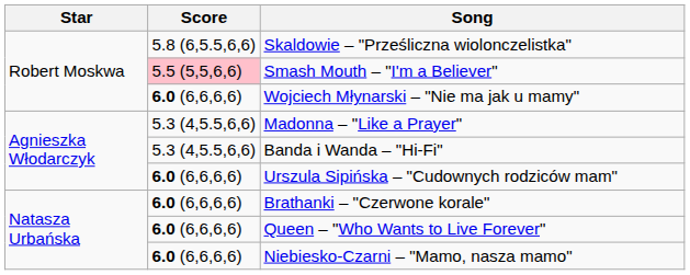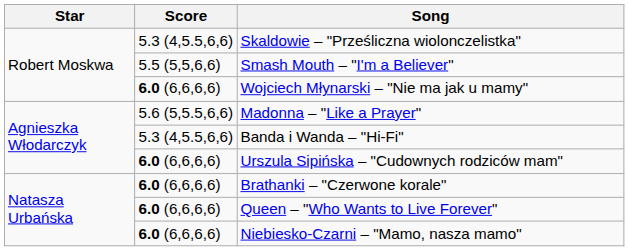 <table class="wikitable">
 <tr>
 <th style="width:130px;">Star</th>
 <th style="width:100px;">Score</th>
 <th style="width:400px;">Song</th>
 </tr>
 <tr>
 <td rowspan="3">Robert Moskwa</td>
-<td>5.8 (6,5.5,6,6)</td>
+<td>5.3 (4,5.5,6,6)</td>
 <td><a href='#'>Skaldowie</a> – "Prześliczna wiolonczelistka"</td>
 </tr>
 <tr>
-<td style="background: pink;">5.5 (5,5,6,6)</td>
+<td>5.5 (5,5,6,6)</td>
 <td><a href='#'>Smash Mouth</a> – "<a href='#'>I'm a Believer</a>"</td>
 </tr>
 <tr>
 <td><strong>6.0</strong> (6,6,6,6)</td>
 <td><a href='#'>Wojciech Młynarski</a> – "Nie ma jak u mamy"</td>
 </tr>
 <tr>
 <td rowspan="3"><a href='#'>Agnieszka Włodarczyk</a></td>
-<td>5.3 (4,5.5,6,6)</td>
+<td>5.6 (5,5.5,6,6)</td>
 <td><a href='#'>Madonna</a> – "<a href='#'>Like a Prayer</a>"</td>
 </tr>
 <tr>
 <td>5.3 (4,5.5,6,6)</td>
 <td>Banda i Wanda – "Hi-Fi"</td>
 </tr>
 <tr>
 <td><strong>6.0</strong> (6,6,6,6)</td>
 <td><a href='#'>Urszula Sipińska</a> – "Cudownych rodziców mam"</td>
 </tr>
 <tr>
 <td rowspan="3"><a href='#'>Natasza Urbańska</a></td>
 <td><strong>6.0</strong> (6,6,6,6)</td>
 <td><a href='#'>Brathanki</a> – "Czerwone korale"</td>
 </tr>
 <tr>
 <td><strong>6.0</strong> (6,6,6,6)</td>
 <td><a href='#'>Queen</a> – "<a href='#'>Who Wants to Live Forever</a>"</td>
 </tr>
 <tr>
 <td><strong>6.0</strong> (6,6,6,6)</td>
 <td><a href='#'>Niebiesko-Czarni</a> – "Mamo, nasza mamo"</td>
 </tr>
 </table>
